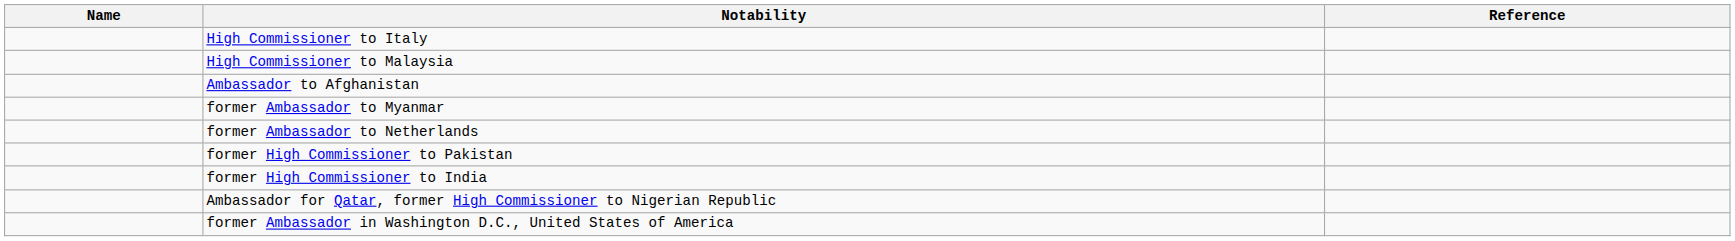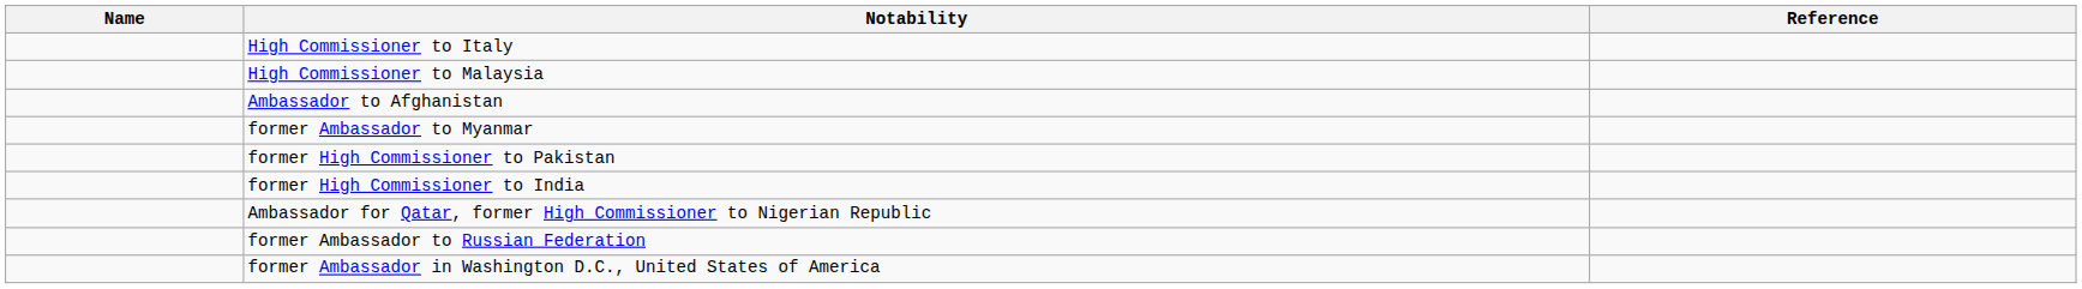 <table class="wikitable sortable" style="width:100%">
 <tr>
 <th style="width:*;">Name</th>
 <th style="width:65%;" class="unsortable">Notability</th>
 <th style="width:*;" class="unsortable">Reference</th>
 </tr>
 <tr>
 <td></td>
 <td><a href='#'>High Commissioner</a> to Italy</td>
 <td style="text-align:center;"></td>
 </tr>
 <tr>
 <td></td>
 <td><a href='#'>High Commissioner</a> to Malaysia</td>
 <td style="text-align:center;"></td>
 </tr>
 <tr>
 <td></td>
 <td><a href='#'>Ambassador</a> to Afghanistan</td>
 <td style="text-align:center;"></td>
 </tr>
 <tr>
 <td></td>
 <td>former <a href='#'>Ambassador</a> to Myanmar</td>
 <td style="text-align:center;"></td>
 </tr>
 <tr>
 <td></td>
-<td>former <a href='#'>Ambassador</a> to Netherlands</td>
-<td style="text-align:center;"></td>
-</tr>
-<tr>
-<td></td>
 <td>former <a href='#'>High Commissioner</a> to Pakistan</td>
 <td style="text-align:center;"></td>
 </tr>
 <tr>
 <td></td>
 <td>former <a href='#'>High Commissioner</a> to India</td>
 <td style="text-align:center;"></td>
 </tr>
 <tr>
 <td></td>
 <td>Ambassador for <a href='#'>Qatar</a>, former <a href='#'>High Commissioner</a> to Nigerian Republic</td>
 <td style="text-align:center;"></td>
 </tr>
 <tr>
 <td></td>
+<td>former Ambassador to <a href='#'>Russian Federation</a></td>
+<td style="text-align:center;"></td>
+</tr>
+<tr>
+<td></td>
 <td>former <a href='#'>Ambassador</a> in Washington D.C., United States of America</td>
 <td style="text-align:center;"></td>
 </tr>
 </table>
